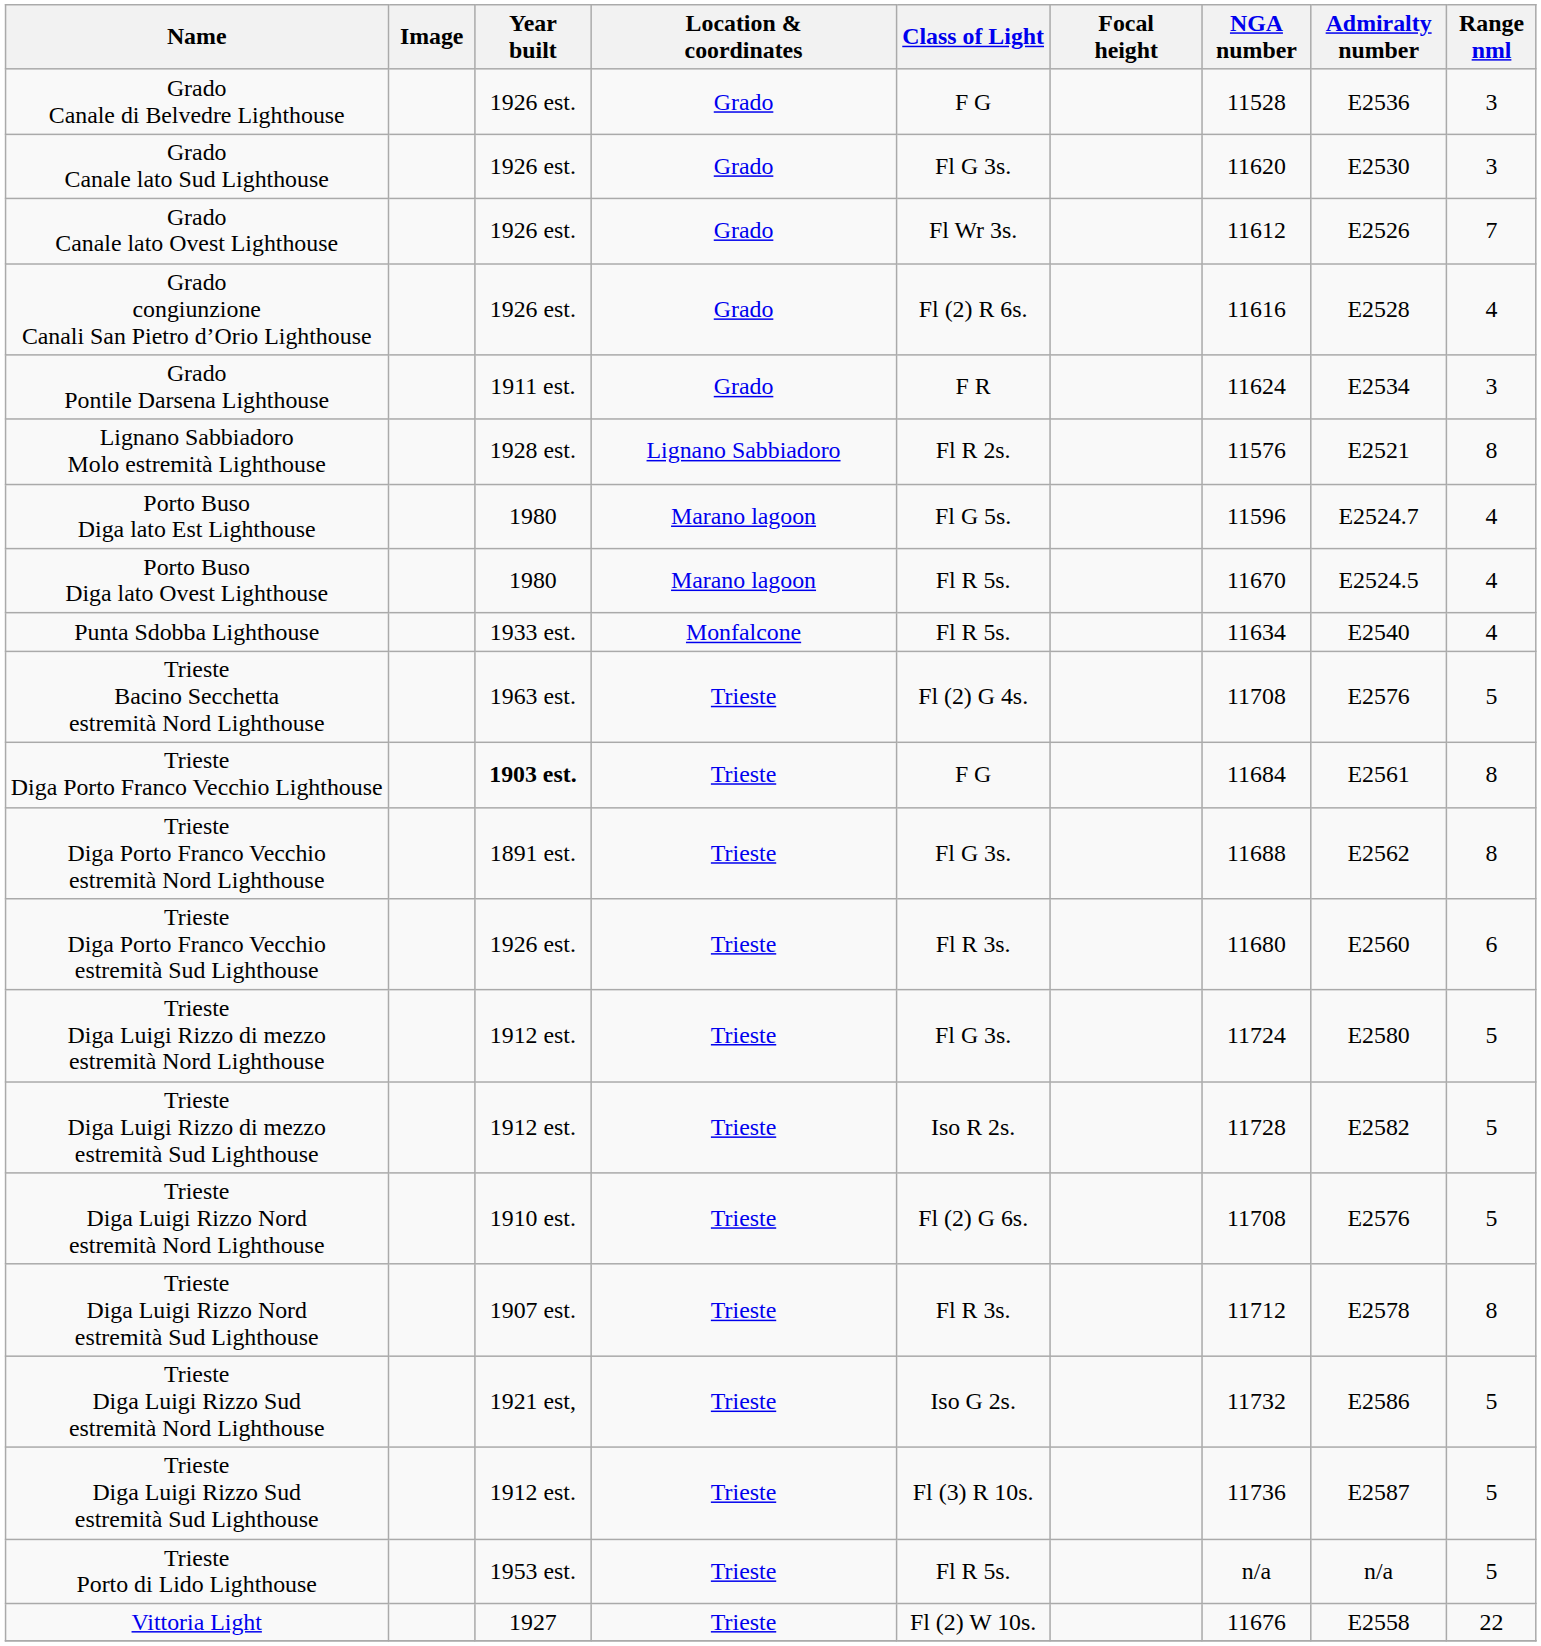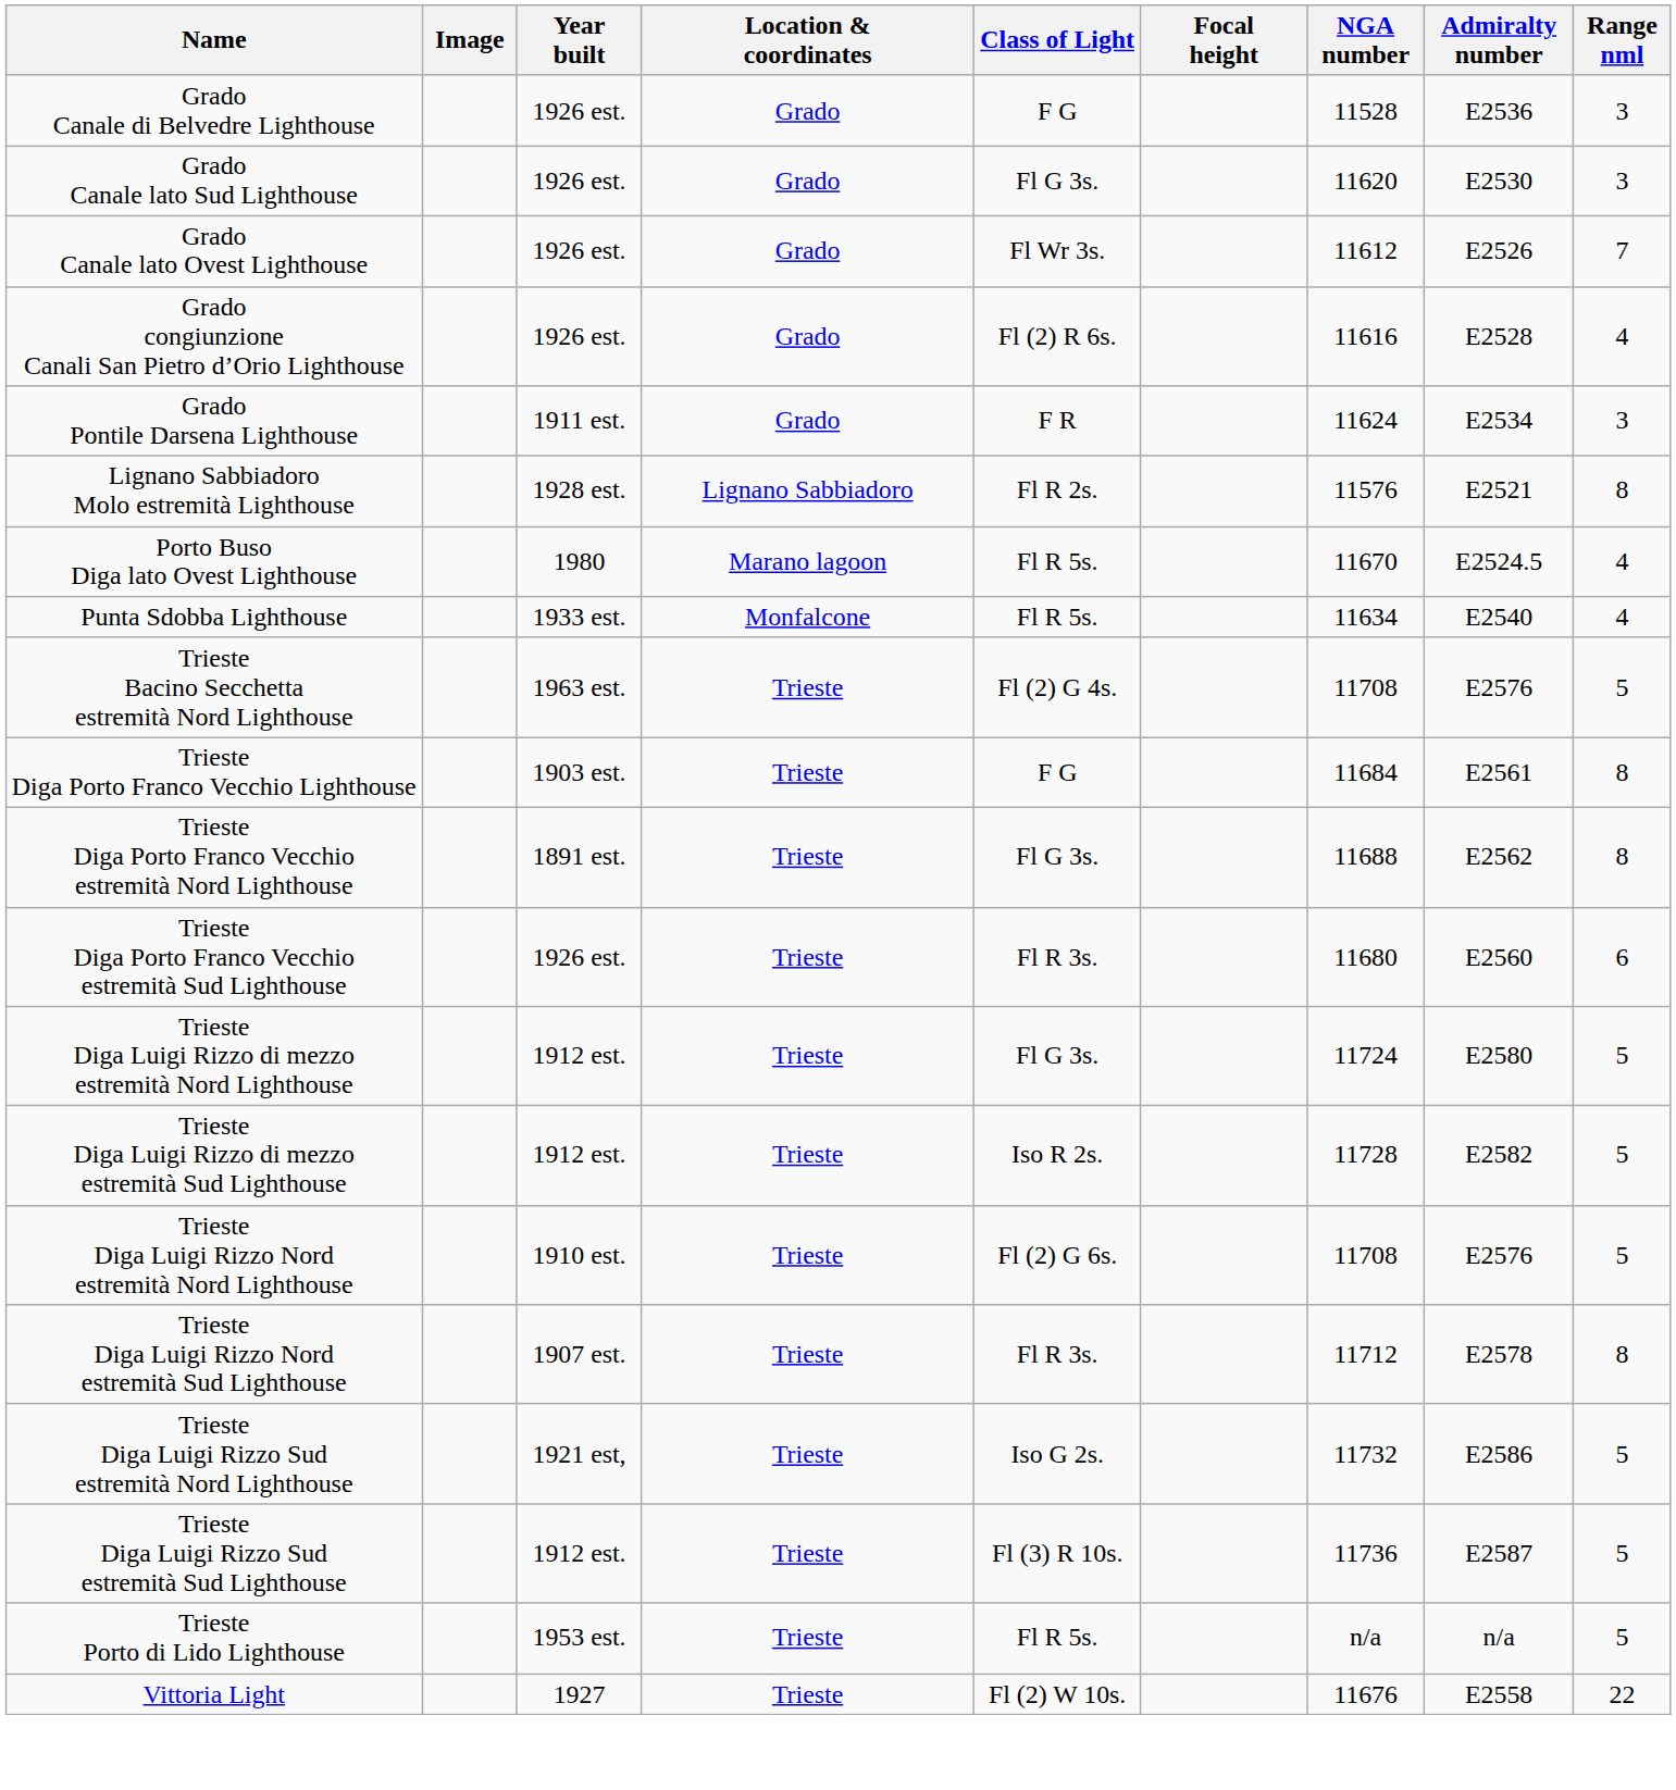 <table class="wikitable sortable" style="margin:auto;text-align:center">
 <tr>
 <th width="25%">Name</th>
 <th>Image</th>
 <th>Year<br>built</th>
 <th width="20%">Location &<br> coordinates</th>
 <th width="10%"><a href='#'>Class of Light</a></th>
 <th width="10%">Focal<br>height</th>
 <th><a href='#'>NGA</a><br>number</th>
 <th><a href='#'>Admiralty</a><br>number</th>
 <th>Range<br><a href='#'>nml</a></th>
 </tr>
 <tr>
 <td>Grado<br>Canale di Belvedre Lighthouse</td>
 <td></td>
 <td>1926 est.</td>
 <td><a href='#'>Grado</a><br></td>
 <td>F G</td>
 <td></td>
 <td>11528</td>
 <td>E2536</td>
 <td>3</td>
 </tr>
 <tr>
 <td>Grado<br>Canale lato Sud Lighthouse</td>
 <td></td>
 <td>1926 est.</td>
 <td><a href='#'>Grado</a><br></td>
 <td>Fl G 3s.</td>
 <td></td>
 <td>11620</td>
 <td>E2530</td>
 <td>3</td>
 </tr>
 <tr>
 <td>Grado<br>Canale lato Ovest Lighthouse</td>
 <td></td>
 <td>1926 est.</td>
 <td><a href='#'>Grado</a><br></td>
 <td>Fl Wr 3s.</td>
 <td></td>
 <td>11612</td>
 <td>E2526</td>
 <td>7</td>
 </tr>
 <tr>
 <td>Grado<br>congiunzione<br> Canali San Pietro d’Orio Lighthouse</td>
 <td></td>
 <td>1926 est.</td>
 <td><a href='#'>Grado</a><br></td>
 <td>Fl (2) R 6s.</td>
 <td></td>
 <td>11616</td>
 <td>E2528</td>
 <td>4</td>
 </tr>
 <tr>
 <td>Grado<br>Pontile Darsena Lighthouse</td>
 <td></td>
 <td>1911 est.</td>
 <td><a href='#'>Grado</a><br></td>
 <td>F R</td>
 <td></td>
 <td>11624</td>
 <td>E2534</td>
 <td>3</td>
 </tr>
 <tr>
 <td>Lignano Sabbiadoro<br>Molo estremità Lighthouse</td>
 <td></td>
 <td>1928 est.</td>
 <td><a href='#'>Lignano Sabbiadoro</a><br></td>
 <td>Fl R 2s.</td>
 <td></td>
 <td>11576</td>
 <td>E2521</td>
 <td>8</td>
 </tr>
 <tr>
-<td>Porto Buso<br>Diga lato Est Lighthouse</td>
-<td></td>
-<td>1980</td>
-<td><a href='#'>Marano lagoon</a><br></td>
-<td>Fl G 5s.</td>
-<td></td>
-<td>11596</td>
-<td>E2524.7</td>
-<td>4</td>
-</tr>
-<tr>
 <td>Porto Buso<br>Diga lato Ovest Lighthouse</td>
 <td></td>
 <td>1980</td>
 <td><a href='#'>Marano lagoon</a><br></td>
 <td>Fl R 5s.</td>
 <td></td>
 <td>11670</td>
 <td>E2524.5</td>
 <td>4</td>
 </tr>
 <tr>
 <td>Punta Sdobba Lighthouse</td>
 <td></td>
 <td>1933 est.</td>
 <td><a href='#'>Monfalcone</a><br></td>
 <td>Fl R 5s.</td>
 <td></td>
 <td>11634</td>
 <td>E2540</td>
 <td>4</td>
 </tr>
 <tr>
 <td>Trieste<br>Bacino Secchetta<br> estremità Nord Lighthouse</td>
 <td></td>
 <td>1963 est.</td>
 <td><a href='#'>Trieste</a><br></td>
 <td>Fl (2) G 4s.</td>
 <td></td>
 <td>11708</td>
 <td>E2576</td>
 <td>5</td>
 </tr>
 <tr>
 <td>Trieste<br>Diga Porto Franco Vecchio Lighthouse</td>
 <td></td>
-<td><strong>1903 est.</strong></td>
+<td>1903 est.</td>
 <td><a href='#'>Trieste</a><br></td>
 <td>F G</td>
 <td></td>
 <td>11684</td>
 <td>E2561</td>
 <td>8</td>
 </tr>
 <tr>
 <td>Trieste<br>Diga Porto Franco Vecchio<br>estremità Nord Lighthouse</td>
 <td></td>
 <td>1891 est.</td>
 <td><a href='#'>Trieste</a><br></td>
 <td>Fl G 3s.</td>
 <td></td>
 <td>11688</td>
 <td>E2562</td>
 <td>8</td>
 </tr>
 <tr>
 <td>Trieste<br>Diga Porto Franco Vecchio<br>estremità Sud Lighthouse</td>
 <td></td>
 <td>1926 est.</td>
 <td><a href='#'>Trieste</a><br></td>
 <td>Fl R 3s.</td>
 <td></td>
 <td>11680</td>
 <td>E2560</td>
 <td>6</td>
 </tr>
 <tr>
 <td>Trieste<br>Diga Luigi Rizzo di mezzo<br>estremità Nord Lighthouse</td>
 <td></td>
 <td>1912 est.</td>
 <td><a href='#'>Trieste</a><br></td>
 <td>Fl G 3s.</td>
 <td></td>
 <td>11724</td>
 <td>E2580</td>
 <td>5</td>
 </tr>
 <tr>
 <td>Trieste<br>Diga Luigi Rizzo di mezzo<br>estremità Sud Lighthouse</td>
 <td></td>
 <td>1912 est.</td>
 <td><a href='#'>Trieste</a><br></td>
 <td>Iso R 2s.</td>
 <td></td>
 <td>11728</td>
 <td>E2582</td>
 <td>5</td>
 </tr>
 <tr>
 <td>Trieste<br>Diga Luigi Rizzo Nord<br>estremità Nord Lighthouse</td>
 <td></td>
 <td>1910 est.</td>
 <td><a href='#'>Trieste</a><br></td>
 <td>Fl (2) G 6s.</td>
 <td></td>
 <td>11708</td>
 <td>E2576</td>
 <td>5</td>
 </tr>
 <tr>
 <td>Trieste<br>Diga Luigi Rizzo Nord<br>estremità Sud Lighthouse</td>
 <td></td>
 <td>1907 est.</td>
 <td><a href='#'>Trieste</a><br></td>
 <td>Fl R 3s.</td>
 <td></td>
 <td>11712</td>
 <td>E2578</td>
 <td>8</td>
 </tr>
 <tr>
 <td>Trieste<br>Diga Luigi Rizzo Sud<br>estremità Nord Lighthouse</td>
 <td></td>
 <td>1921 est,</td>
 <td><a href='#'>Trieste</a><br></td>
 <td>Iso G 2s.</td>
 <td></td>
 <td>11732</td>
 <td>E2586</td>
 <td>5</td>
 </tr>
 <tr>
 <td>Trieste<br>Diga Luigi Rizzo Sud<br>estremità Sud Lighthouse</td>
 <td></td>
 <td>1912 est.</td>
 <td><a href='#'>Trieste</a><br></td>
 <td>Fl (3) R 10s.</td>
 <td></td>
 <td>11736</td>
 <td>E2587</td>
 <td>5</td>
 </tr>
 <tr>
 <td>Trieste<br>Porto di Lido Lighthouse</td>
 <td></td>
 <td>1953 est.</td>
 <td><a href='#'>Trieste</a><br></td>
 <td>Fl R 5s.</td>
 <td></td>
 <td>n/a</td>
 <td>n/a</td>
 <td>5</td>
 </tr>
 <tr>
 <td><a href='#'>Vittoria Light</a></td>
 <td></td>
 <td>1927</td>
 <td><a href='#'>Trieste</a><br></td>
 <td>Fl (2) W 10s.</td>
 <td></td>
 <td>11676</td>
 <td>E2558</td>
 <td>22</td>
 </tr>
 <tr>
 </tr>
 </table>
